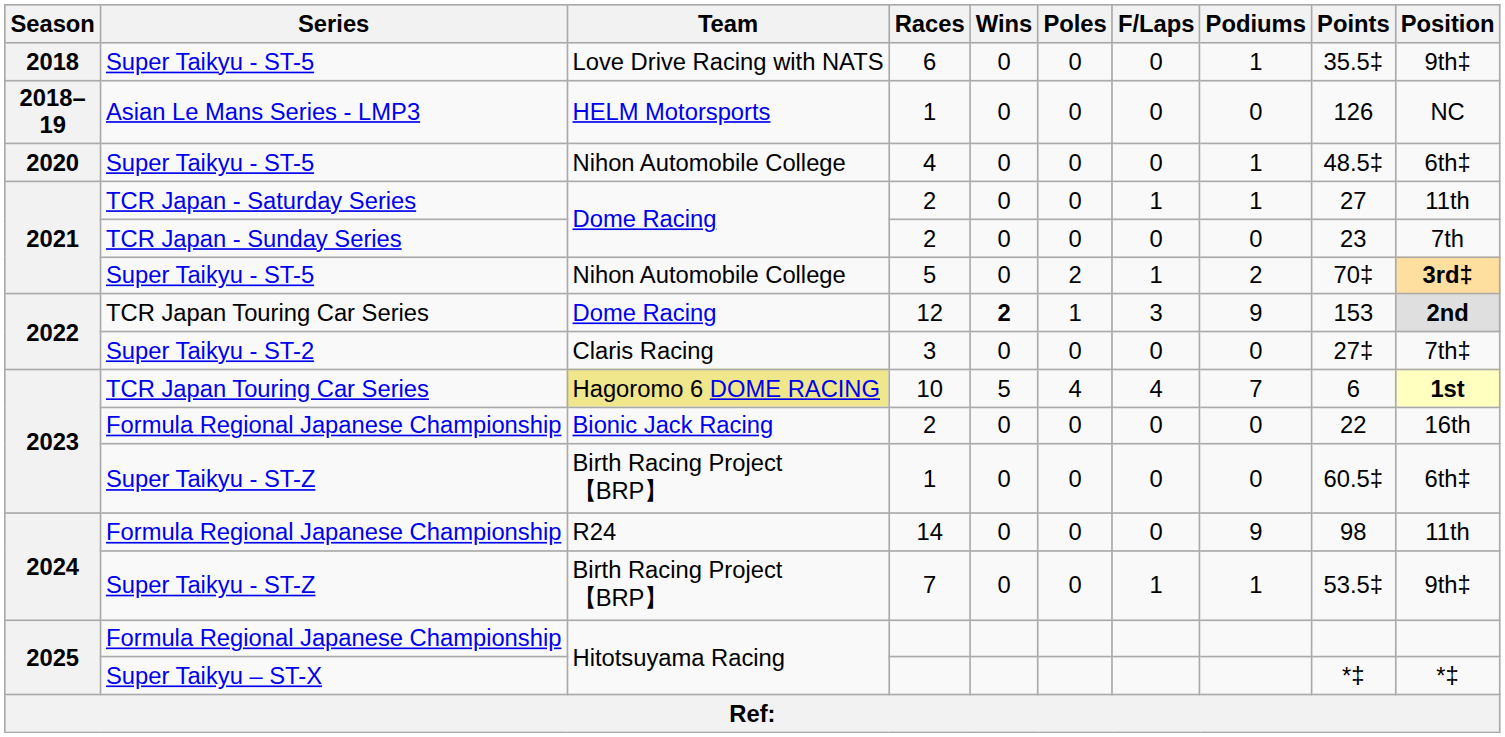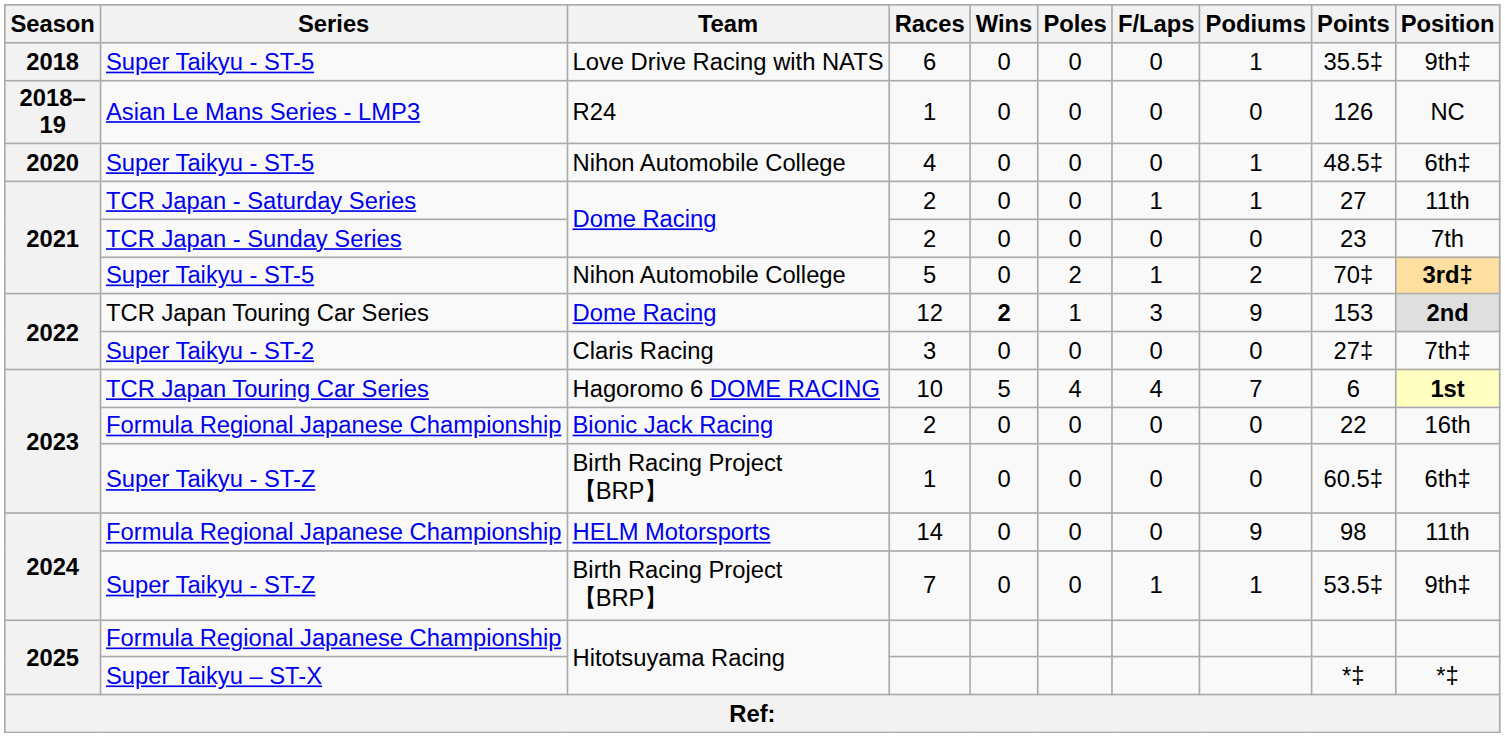 <table class="wikitable" style="font-size: 90%; text-align:center">
 <tr>
 <th>Season</th>
 <th>Series</th>
 <th>Team</th>
 <th>Races</th>
 <th>Wins</th>
 <th>Poles</th>
 <th>F/Laps</th>
 <th>Podiums</th>
 <th>Points</th>
 <th>Position</th>
 </tr>
 <tr>
 <th>2018</th>
 <td align=left><a href='#'>Super Taikyu - ST-5</a></td>
 <td align=left nowrap>Love Drive Racing with NATS</td>
 <td>6</td>
 <td>0</td>
 <td>0</td>
 <td>0</td>
 <td>1</td>
 <td>35.5‡</td>
 <td>9th‡</td>
 </tr>
 <tr>
 <th>2018–19</th>
 <td align=left><a href='#'>Asian Le Mans Series - LMP3</a></td>
-<td align=left><a href='#'>HELM Motorsports</a></td>
+<td align=left>R24</td>
 <td>1</td>
 <td>0</td>
 <td>0</td>
 <td>0</td>
 <td>0</td>
 <td>126</td>
 <td>NC</td>
 </tr>
 <tr>
 <th>2020</th>
 <td align=left><a href='#'>Super Taikyu - ST-5</a></td>
 <td align=left>Nihon Automobile College</td>
 <td>4</td>
 <td>0</td>
 <td>0</td>
 <td>0</td>
 <td>1</td>
 <td>48.5‡</td>
 <td>6th‡</td>
 </tr>
 <tr>
 <th rowspan="3">2021</th>
 <td align=left><a href='#'>TCR Japan - Saturday Series</a></td>
 <td rowspan="2" align=left><a href='#'>Dome Racing</a></td>
 <td>2</td>
 <td>0</td>
 <td>0</td>
 <td>1</td>
 <td>1</td>
 <td>27</td>
 <td>11th</td>
 </tr>
 <tr>
 <td align=left><a href='#'>TCR Japan - Sunday Series</a></td>
 <td>2</td>
 <td>0</td>
 <td>0</td>
 <td>0</td>
 <td>0</td>
 <td>23</td>
 <td>7th</td>
 </tr>
 <tr>
 <td align=left><a href='#'>Super Taikyu - ST-5</a></td>
 <td align=left>Nihon Automobile College</td>
 <td>5</td>
 <td>0</td>
 <td>2</td>
 <td>1</td>
 <td>2</td>
 <td>70‡</td>
 <td style="background:#ffdf9f;"><strong>3rd‡</strong></td>
 </tr>
 <tr>
 <th rowspan="2">2022</th>
 <td align=left>TCR Japan Touring Car Series</td>
 <td align=left><a href='#'>Dome Racing</a></td>
 <td>12</td>
 <td><strong>2</strong></td>
 <td>1</td>
 <td>3</td>
 <td>9</td>
 <td>153</td>
 <td style="background:#DFDFDF"><strong>2nd</strong></td>
 </tr>
 <tr>
 <td align=left><a href='#'>Super Taikyu - ST-2</a></td>
 <td align=left>Claris Racing</td>
 <td>3</td>
 <td>0</td>
 <td>0</td>
 <td>0</td>
 <td>0</td>
 <td>27‡</td>
 <td>7th‡</td>
 </tr>
 <tr>
 <th rowspan="3">2023</th>
 <td align=left><a href='#'>TCR Japan Touring Car Series</a></td>
-<td align=left style="background: khaki;">Hagoromo 6 <a href='#'>DOME RACING</a></td>
+<td align=left>Hagoromo 6 <a href='#'>DOME RACING</a></td>
 <td>10</td>
 <td>5</td>
 <td>4</td>
 <td>4</td>
 <td>7</td>
 <td>6</td>
 <td style="background:#FFFFBF"><strong>1st</strong></td>
 </tr>
 <tr>
 <td align=left><a href='#'>Formula Regional Japanese Championship</a></td>
 <td align=left><a href='#'>Bionic Jack Racing</a></td>
 <td>2</td>
 <td>0</td>
 <td>0</td>
 <td>0</td>
 <td>0</td>
 <td>22</td>
 <td>16th</td>
 </tr>
 <tr>
 <td align=left><a href='#'>Super Taikyu - ST-Z</a></td>
 <td align=left>Birth Racing Project 【BRP】</td>
 <td>1</td>
 <td>0</td>
 <td>0</td>
 <td>0</td>
 <td>0</td>
 <td>60.5‡</td>
 <td>6th‡</td>
 </tr>
 <tr>
 <th rowspan=2>2024</th>
 <td align=left><a href='#'>Formula Regional Japanese Championship</a></td>
-<td align=left>R24</td>
+<td align=left><a href='#'>HELM Motorsports</a></td>
 <td>14</td>
 <td>0</td>
 <td>0</td>
 <td>0</td>
 <td>9</td>
 <td>98</td>
 <td>11th</td>
 </tr>
 <tr>
 <td align=left><a href='#'>Super Taikyu - ST-Z</a></td>
 <td align=left>Birth Racing Project 【BRP】</td>
 <td>7</td>
 <td>0</td>
 <td>0</td>
 <td>1</td>
 <td>1</td>
 <td>53.5‡</td>
 <td>9th‡</td>
 </tr>
 <tr>
 <th rowspan="2">2025</th>
 <td align=left nowrap><a href='#'>Formula Regional Japanese Championship</a></td>
 <td align=left rowspan="2">Hitotsuyama Racing</td>
 <td></td>
 <td></td>
 <td></td>
 <td></td>
 <td></td>
 <td></td>
 <td></td>
 </tr>
 <tr>
 <td align=left><a href='#'>Super Taikyu – ST-X</a></td>
 <td></td>
 <td></td>
 <td></td>
 <td></td>
 <td></td>
 <td>*‡</td>
 <td>*‡</td>
 </tr>
 <tr>
 <th colspan="10">Ref:</th>
 </tr>
 </table>
